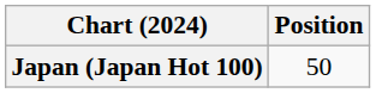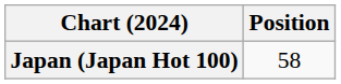 <table class="wikitable plainrowheaders" style="text-align:center">
 <tr>
 <th scope="col">Chart (2024)</th>
 <th scope="col">Position</th>
 </tr>
 <tr>
 <th scope="row">Japan (Japan Hot 100)</th>
-<td>50</td>
+<td>58</td>
 </tr>
 </table>
